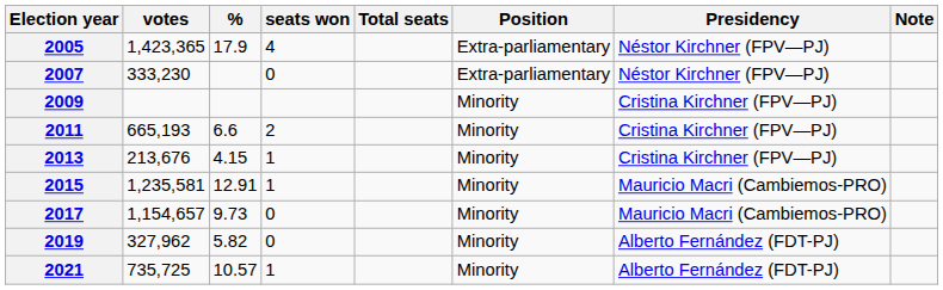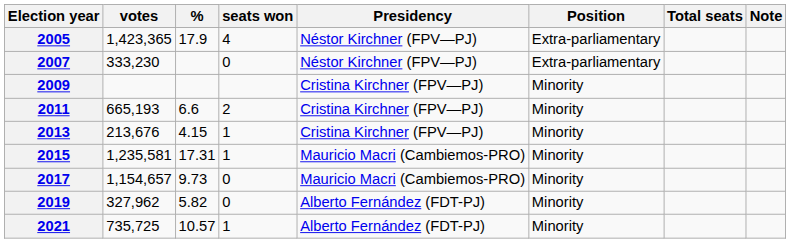 <table class="wikitable">
 <tr>
 <th>Election year</th>
 <th>votes</th>
 <th>%</th>
 <th>seats won</th>
+<th>Presidency</th>
+<th>Position</th>
 <th>Total seats</th>
-<th>Position</th>
-<th>Presidency</th>
 <th>Note</th>
 </tr>
 <tr>
 <th><a href='#'>2005</a></th>
 <td>1,423,365</td>
 <td>17.9</td>
 <td>4</td>
+<td><a href='#'>Néstor Kirchner</a> (FPV—PJ)</td>
+<td>Extra-parliamentary</td>
 <td></td>
-<td>Extra-parliamentary</td>
-<td><a href='#'>Néstor Kirchner</a> (FPV—PJ)</td>
 <td></td>
 </tr>
 <tr>
 <th><a href='#'>2007</a></th>
 <td>333,230</td>
 <td></td>
 <td>0</td>
+<td><a href='#'>Néstor Kirchner</a> (FPV—PJ)</td>
+<td>Extra-parliamentary</td>
 <td></td>
-<td>Extra-parliamentary</td>
-<td><a href='#'>Néstor Kirchner</a> (FPV—PJ)</td>
 <td></td>
 </tr>
 <tr>
 <th><a href='#'>2009</a></th>
 <td></td>
 <td></td>
 <td></td>
+<td><a href='#'>Cristina Kirchner</a> (FPV—PJ)</td>
+<td>Minority</td>
 <td></td>
-<td>Minority</td>
-<td><a href='#'>Cristina Kirchner</a> (FPV—PJ)</td>
 <td></td>
 </tr>
 <tr>
 <th><a href='#'>2011</a></th>
 <td>665,193</td>
 <td>6.6</td>
 <td>2</td>
+<td><a href='#'>Cristina Kirchner</a> (FPV—PJ)</td>
+<td>Minority</td>
 <td></td>
-<td>Minority</td>
-<td><a href='#'>Cristina Kirchner</a> (FPV—PJ)</td>
 <td></td>
 </tr>
 <tr>
 <th><a href='#'>2013</a></th>
 <td>213,676</td>
 <td>4.15</td>
 <td>1</td>
+<td><a href='#'>Cristina Kirchner</a> (FPV—PJ)</td>
+<td>Minority</td>
 <td></td>
-<td>Minority</td>
-<td><a href='#'>Cristina Kirchner</a> (FPV—PJ)</td>
 <td></td>
 </tr>
 <tr>
 <th><a href='#'>2015</a></th>
 <td>1,235,581</td>
-<td>12.91</td>
+<td>17.31</td>
 <td>1</td>
+<td><a href='#'>Mauricio Macri</a> (Cambiemos-PRO)</td>
+<td>Minority</td>
 <td></td>
-<td>Minority</td>
-<td><a href='#'>Mauricio Macri</a> (Cambiemos-PRO)</td>
 <td></td>
 </tr>
 <tr>
 <th><a href='#'>2017</a></th>
 <td>1,154,657</td>
 <td>9.73</td>
 <td>0</td>
+<td><a href='#'>Mauricio Macri</a> (Cambiemos-PRO)</td>
+<td>Minority</td>
 <td></td>
-<td>Minority</td>
-<td><a href='#'>Mauricio Macri</a> (Cambiemos-PRO)</td>
 <td></td>
 </tr>
 <tr>
 <th><a href='#'>2019</a></th>
 <td>327,962</td>
 <td>5.82</td>
 <td>0</td>
+<td><a href='#'>Alberto Fernández</a> (FDT-PJ)</td>
+<td>Minority</td>
 <td></td>
-<td>Minority</td>
-<td><a href='#'>Alberto Fernández</a> (FDT-PJ)</td>
 <td></td>
 </tr>
 <tr>
 <th><a href='#'>2021</a></th>
 <td>735,725</td>
 <td>10.57</td>
 <td>1</td>
+<td><a href='#'>Alberto Fernández</a> (FDT-PJ)</td>
+<td>Minority</td>
 <td></td>
-<td>Minority</td>
-<td><a href='#'>Alberto Fernández</a> (FDT-PJ)</td>
 <td></td>
 </tr>
 </table>
